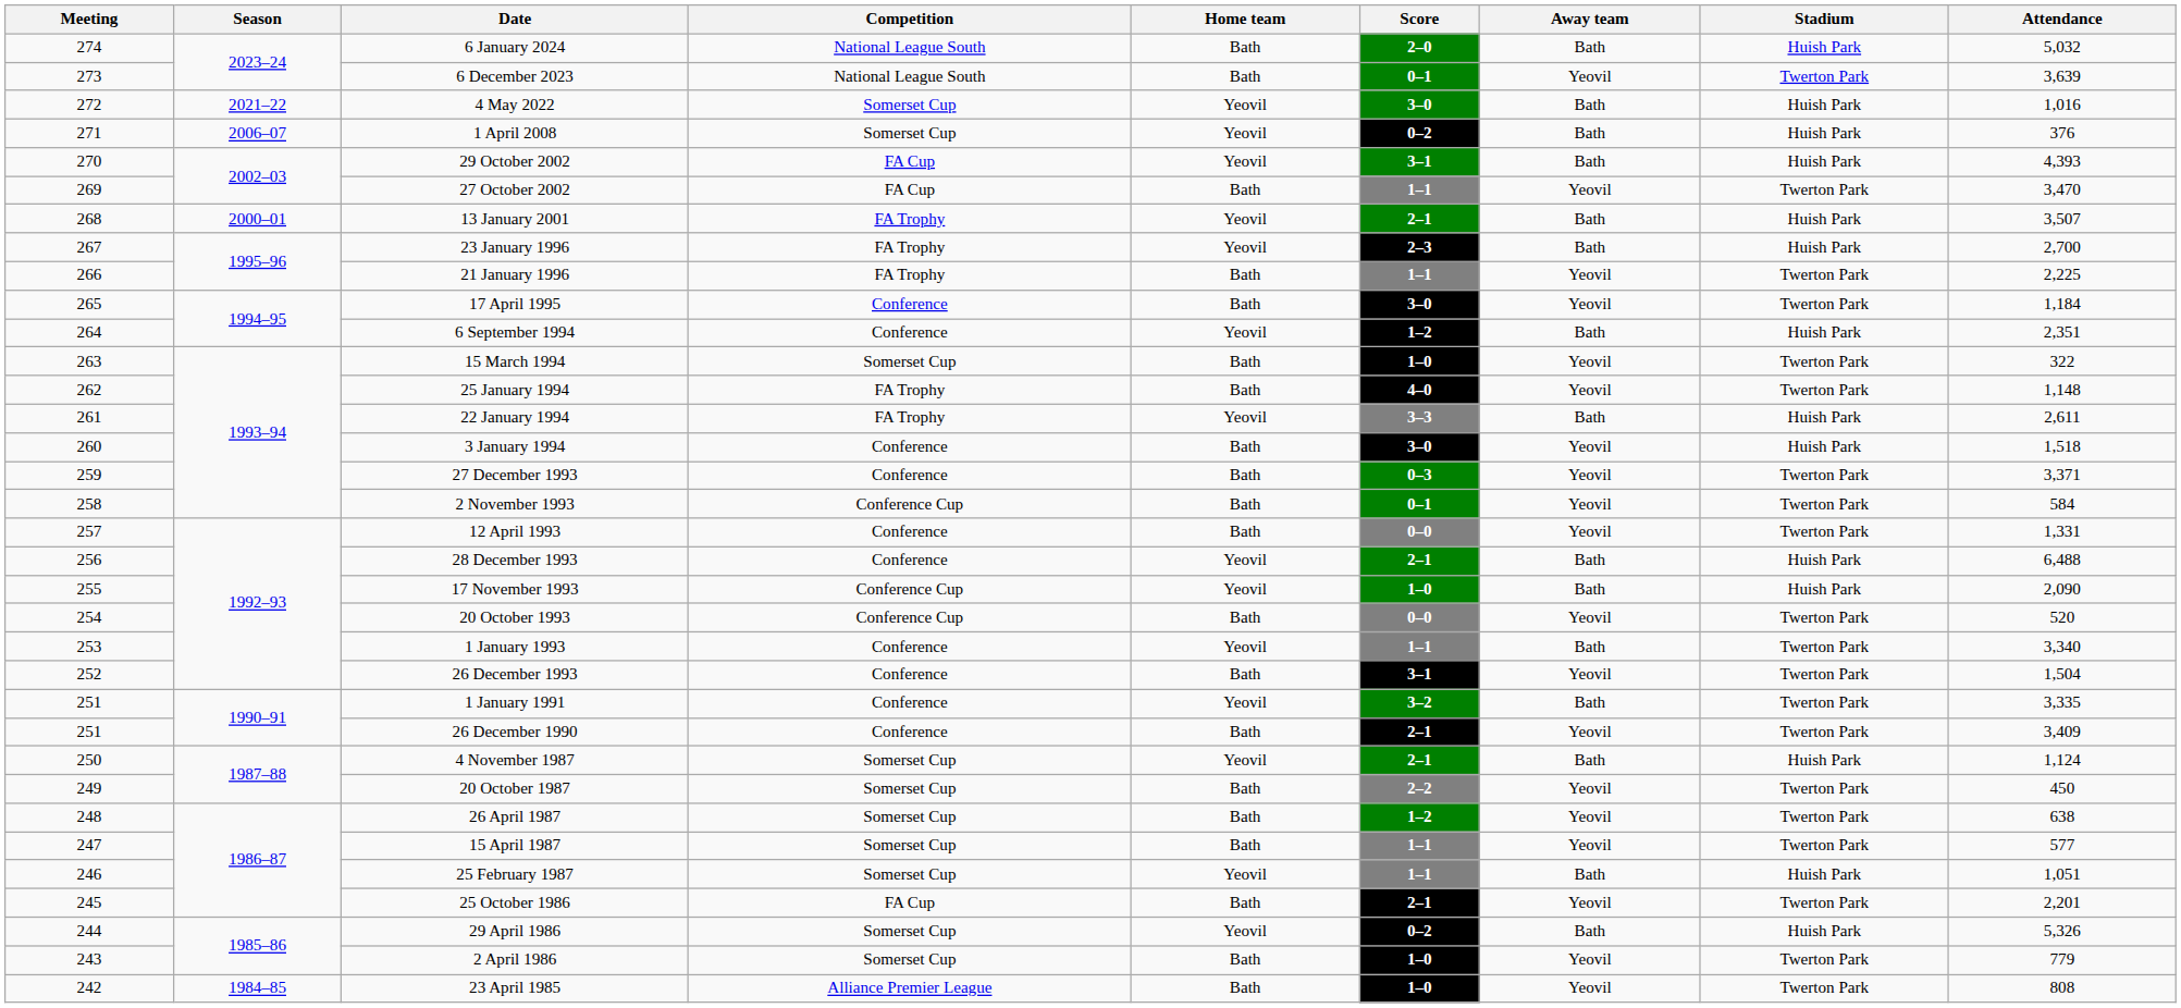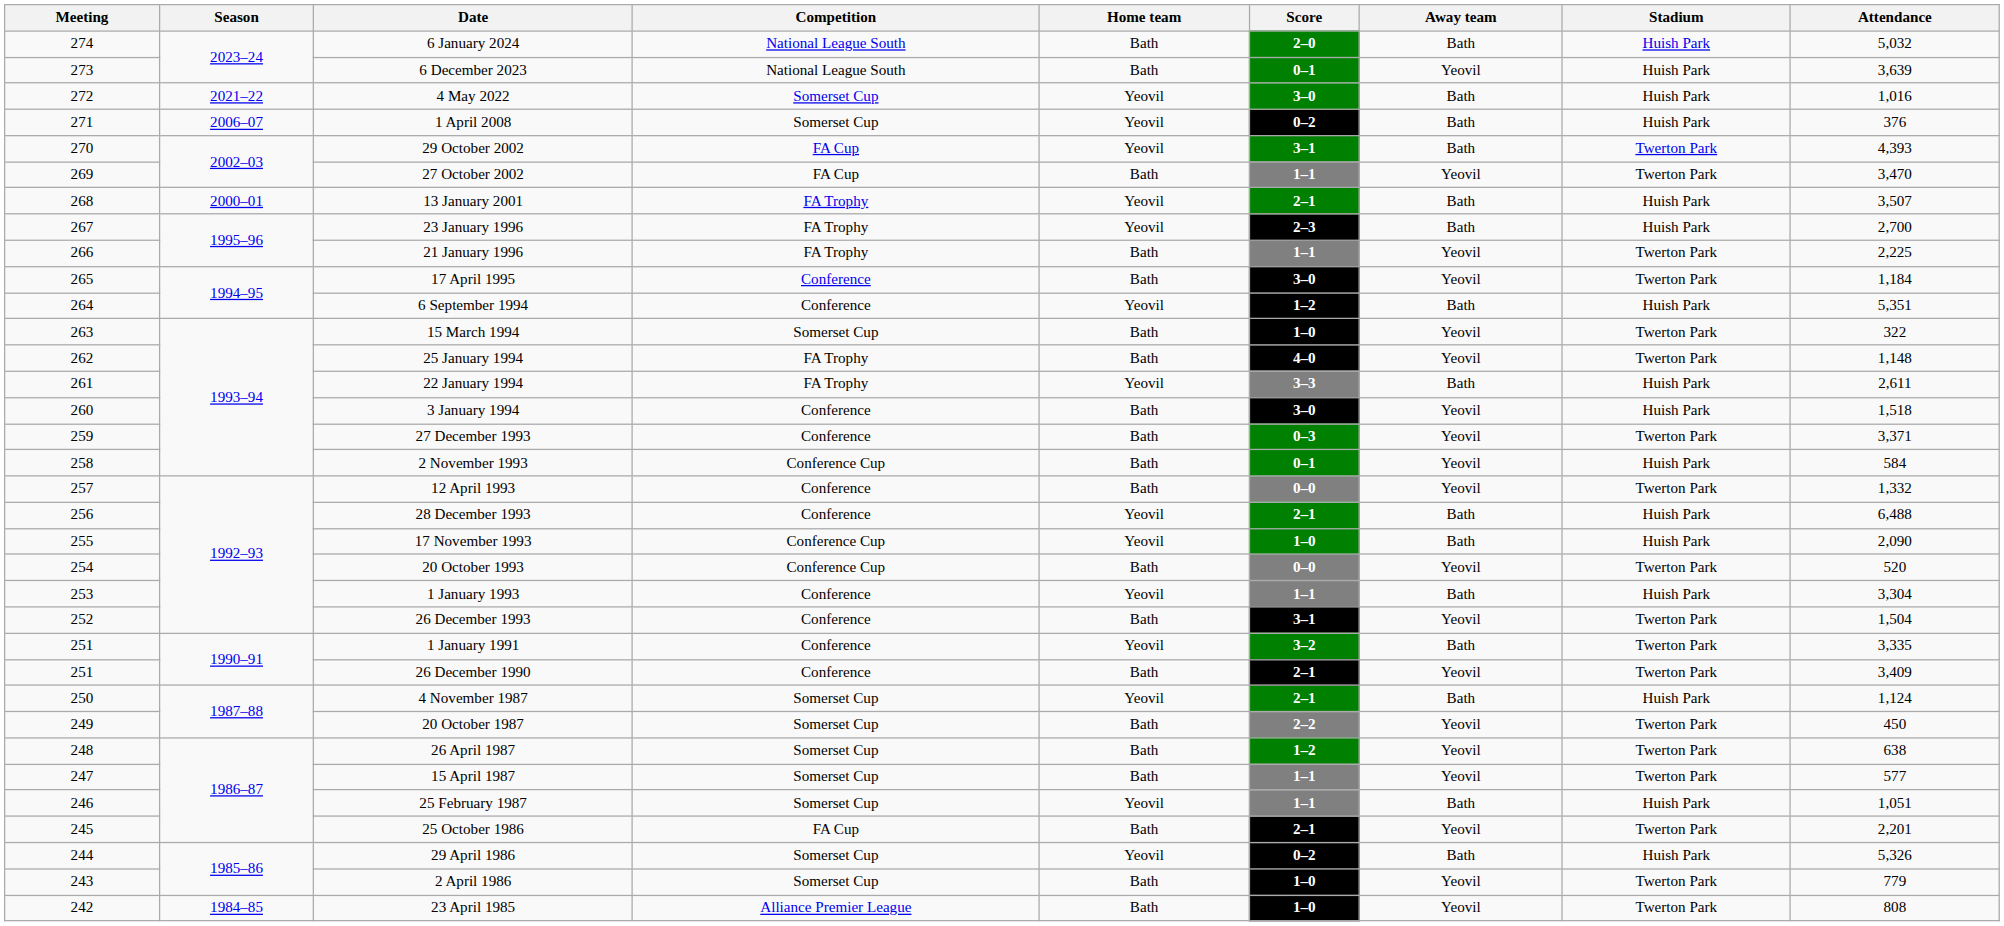 <table class="wikitable" style="text-align: center; width: 100%; font-size: 12px">
 <tr>
 <th>Meeting</th>
 <th>Season</th>
 <th>Date</th>
 <th>Competition</th>
 <th>Home team</th>
 <th>Score</th>
 <th>Away team</th>
 <th>Stadium</th>
 <th>Attendance</th>
 </tr>
 <tr>
 <td>274</td>
 <td rowspan="2"><a href='#'>2023–24</a></td>
 <td>6 January 2024</td>
 <td><a href='#'>National League South</a></td>
 <td>Bath</td>
 <td style="background:#008000; text-align:center; color:white;"><strong>2–0</strong></td>
 <td>Bath</td>
 <td><a href='#'>Huish Park</a></td>
 <td>5,032</td>
 </tr>
 <tr>
 <td>273</td>
 <td>6 December 2023</td>
 <td>National League South</td>
 <td>Bath</td>
 <td style="background:#008000; text-align:center; color:white;"><strong>0–1</strong></td>
 <td>Yeovil</td>
-<td><a href='#'>Twerton Park</a></td>
+<td>Huish Park</td>
 <td>3,639</td>
 </tr>
 <tr>
 <td>272</td>
 <td><a href='#'>2021–22</a></td>
 <td>4 May 2022</td>
 <td><a href='#'>Somerset Cup</a></td>
 <td>Yeovil</td>
 <td style="background:#008000; text-align:center; color:white;"><strong>3–0</strong></td>
 <td>Bath</td>
 <td>Huish Park</td>
 <td>1,016</td>
 </tr>
 <tr>
 <td>271</td>
 <td><a href='#'>2006–07</a></td>
 <td>1 April 2008</td>
 <td>Somerset Cup</td>
 <td>Yeovil</td>
 <td style="background:black; text-align:center; color:white;"><strong>0–2</strong></td>
 <td>Bath</td>
 <td>Huish Park</td>
 <td>376</td>
 </tr>
 <tr>
 <td>270</td>
 <td rowspan="2"><a href='#'>2002–03</a></td>
 <td>29 October 2002</td>
 <td><a href='#'>FA Cup</a></td>
 <td>Yeovil</td>
 <td style="background:#008000; text-align:center; color:white;"><strong>3–1</strong></td>
 <td>Bath</td>
-<td>Huish Park</td>
+<td><a href='#'>Twerton Park</a></td>
 <td>4,393</td>
 </tr>
 <tr>
 <td>269</td>
 <td>27 October 2002</td>
 <td>FA Cup</td>
 <td>Bath</td>
 <td style="background:gray; text-align:center; color:white;"><strong>1–1</strong></td>
 <td>Yeovil</td>
 <td>Twerton Park</td>
 <td>3,470</td>
 </tr>
 <tr>
 <td>268</td>
 <td><a href='#'>2000–01</a></td>
 <td>13 January 2001</td>
 <td><a href='#'>FA Trophy</a></td>
 <td>Yeovil</td>
 <td style="background:#008000; text-align:center; color:white;"><strong>2–1</strong></td>
 <td>Bath</td>
 <td>Huish Park</td>
 <td>3,507</td>
 </tr>
 <tr>
 <td>267</td>
 <td rowspan="2"><a href='#'>1995–96</a></td>
 <td>23 January 1996</td>
 <td>FA Trophy</td>
 <td>Yeovil</td>
 <td style="background:black; text-align:center; color:white;"><strong>2–3</strong></td>
 <td>Bath</td>
 <td>Huish Park</td>
 <td>2,700</td>
 </tr>
 <tr>
 <td>266</td>
 <td>21 January 1996</td>
 <td>FA Trophy</td>
 <td>Bath</td>
 <td style="background:gray; text-align:center; color:white;"><strong>1–1</strong></td>
 <td>Yeovil</td>
 <td>Twerton Park</td>
 <td>2,225</td>
 </tr>
 <tr>
 <td>265</td>
 <td rowspan="2"><a href='#'>1994–95</a></td>
 <td>17 April 1995</td>
 <td><a href='#'>Conference</a></td>
 <td>Bath</td>
 <td style="background:black; text-align:center; color:white;"><strong>3–0</strong></td>
 <td>Yeovil</td>
 <td>Twerton Park</td>
 <td>1,184</td>
 </tr>
 <tr>
 <td>264</td>
 <td>6 September 1994</td>
 <td>Conference</td>
 <td>Yeovil</td>
 <td style="background:black; text-align:center; color:white;"><strong>1–2</strong></td>
 <td>Bath</td>
 <td>Huish Park</td>
-<td>2,351</td>
+<td>5,351</td>
 </tr>
 <tr>
 <td>263</td>
 <td rowspan="6"><a href='#'>1993–94</a></td>
 <td>15 March 1994</td>
 <td>Somerset Cup</td>
 <td>Bath</td>
 <td style="background:black; text-align:center; color:white;"><strong>1–0</strong></td>
 <td>Yeovil</td>
 <td>Twerton Park</td>
 <td>322</td>
 </tr>
 <tr>
 <td>262</td>
 <td>25 January 1994</td>
 <td>FA Trophy</td>
 <td>Bath</td>
 <td style="background:black; text-align:center; color:white;"><strong>4–0</strong></td>
 <td>Yeovil</td>
 <td>Twerton Park</td>
 <td>1,148</td>
 </tr>
 <tr>
 <td>261</td>
 <td>22 January 1994</td>
 <td>FA Trophy</td>
 <td>Yeovil</td>
 <td style="background:gray; text-align:center; color:white;"><strong>3–3</strong></td>
 <td>Bath</td>
 <td>Huish Park</td>
 <td>2,611</td>
 </tr>
 <tr>
 <td>260</td>
 <td>3 January 1994</td>
 <td>Conference</td>
 <td>Bath</td>
 <td style="background:black; text-align:center; color:white;"><strong>3–0</strong></td>
 <td>Yeovil</td>
 <td>Huish Park</td>
 <td>1,518</td>
 </tr>
 <tr>
 <td>259</td>
 <td>27 December 1993</td>
 <td>Conference</td>
 <td>Bath</td>
 <td style="background:#008000; text-align:center; color:white;"><strong>0–3</strong></td>
 <td>Yeovil</td>
 <td>Twerton Park</td>
 <td>3,371</td>
 </tr>
 <tr>
 <td>258</td>
 <td>2 November 1993</td>
 <td>Conference Cup</td>
 <td>Bath</td>
 <td style="background:#008000; text-align:center; color:white;"><strong>0–1</strong></td>
 <td>Yeovil</td>
-<td>Twerton Park</td>
+<td>Huish Park</td>
 <td>584</td>
 </tr>
 <tr>
 <td>257</td>
 <td rowspan="6"><a href='#'>1992–93</a></td>
 <td>12 April 1993</td>
 <td>Conference</td>
 <td>Bath</td>
 <td style="background:gray; text-align:center; color:white;"><strong>0–0</strong></td>
 <td>Yeovil</td>
 <td>Twerton Park</td>
-<td>1,331</td>
+<td>1,332</td>
 </tr>
 <tr>
 <td>256</td>
 <td>28 December 1993</td>
 <td>Conference</td>
 <td>Yeovil</td>
 <td style="background:#008000; text-align:center; color:white;"><strong>2–1</strong></td>
 <td>Bath</td>
 <td>Huish Park</td>
 <td>6,488</td>
 </tr>
 <tr>
 <td>255</td>
 <td>17 November 1993</td>
 <td>Conference Cup</td>
 <td>Yeovil</td>
 <td style="background:#008000; text-align:center; color:white;"><strong>1–0</strong></td>
 <td>Bath</td>
 <td>Huish Park</td>
 <td>2,090</td>
 </tr>
 <tr>
 <td>254</td>
 <td>20 October 1993</td>
 <td>Conference Cup</td>
 <td>Bath</td>
 <td style="background:gray; text-align:center; color:white;"><strong>0–0</strong></td>
 <td>Yeovil</td>
 <td>Twerton Park</td>
 <td>520</td>
 </tr>
 <tr>
 <td>253</td>
 <td>1 January 1993</td>
 <td>Conference</td>
 <td>Yeovil</td>
 <td style="background:gray; text-align:center; color:white;"><strong>1–1</strong></td>
 <td>Bath</td>
-<td>Twerton Park</td>
-<td>3,340</td>
+<td>Huish Park</td>
+<td>3,304</td>
 </tr>
 <tr>
 <td>252</td>
 <td>26 December 1993</td>
 <td>Conference</td>
 <td>Bath</td>
 <td style="background:black; text-align:center; color:white;"><strong>3–1</strong></td>
 <td>Yeovil</td>
 <td>Twerton Park</td>
 <td>1,504</td>
 </tr>
 <tr>
 <td>251</td>
 <td rowspan="2"><a href='#'>1990–91</a></td>
 <td>1 January 1991</td>
 <td>Conference</td>
 <td>Yeovil</td>
 <td style="background:#008000; text-align:center; color:white;"><strong>3–2</strong></td>
 <td>Bath</td>
 <td>Twerton Park</td>
 <td>3,335</td>
 </tr>
 <tr>
 <td>251</td>
 <td>26 December 1990</td>
 <td>Conference</td>
 <td>Bath</td>
 <td style="background:black; text-align:center; color:white;"><strong>2–1</strong></td>
 <td>Yeovil</td>
 <td>Twerton Park</td>
 <td>3,409</td>
 </tr>
 <tr>
 <td>250</td>
 <td rowspan="2"><a href='#'>1987–88</a></td>
 <td>4 November 1987</td>
 <td>Somerset Cup</td>
 <td>Yeovil</td>
 <td style="background:#008000; text-align:center; color:white;"><strong>2–1</strong></td>
 <td>Bath</td>
 <td>Huish Park</td>
 <td>1,124</td>
 </tr>
 <tr>
 <td>249</td>
 <td>20 October 1987</td>
 <td>Somerset Cup</td>
 <td>Bath</td>
 <td style="background:gray; text-align:center; color:white;"><strong>2–2</strong></td>
 <td>Yeovil</td>
 <td>Twerton Park</td>
 <td>450</td>
 </tr>
 <tr>
 <td>248</td>
 <td rowspan="4"><a href='#'>1986–87</a></td>
 <td>26 April 1987</td>
 <td>Somerset Cup</td>
 <td>Bath</td>
 <td style="background:#008000; text-align:center; color:white;"><strong>1–2</strong></td>
 <td>Yeovil</td>
 <td>Twerton Park</td>
 <td>638</td>
 </tr>
 <tr>
 <td>247</td>
 <td>15 April 1987</td>
 <td>Somerset Cup</td>
 <td>Bath</td>
 <td style="background:gray; text-align:center; color:white;"><strong>1–1</strong></td>
 <td>Yeovil</td>
 <td>Twerton Park</td>
 <td>577</td>
 </tr>
 <tr>
 <td>246</td>
 <td>25 February 1987</td>
 <td>Somerset Cup</td>
 <td>Yeovil</td>
 <td style="background:gray; text-align:center; color:white;"><strong>1–1</strong></td>
 <td>Bath</td>
 <td>Huish Park</td>
 <td>1,051</td>
 </tr>
 <tr>
 <td>245</td>
 <td>25 October 1986</td>
 <td>FA Cup</td>
 <td>Bath</td>
 <td style="background:black; text-align:center; color:white;"><strong>2–1</strong></td>
 <td>Yeovil</td>
 <td>Twerton Park</td>
 <td>2,201</td>
 </tr>
 <tr>
 <td>244</td>
 <td rowspan="2"><a href='#'>1985–86</a></td>
 <td>29 April 1986</td>
 <td>Somerset Cup</td>
 <td>Yeovil</td>
 <td style="background:black; text-align:center; color:white;"><strong>0–2</strong></td>
 <td>Bath</td>
 <td>Huish Park</td>
 <td>5,326</td>
 </tr>
 <tr>
 <td>243</td>
 <td>2 April 1986</td>
 <td>Somerset Cup</td>
 <td>Bath</td>
 <td style="background:black; text-align:center; color:white;"><strong>1–0</strong></td>
 <td>Yeovil</td>
 <td>Twerton Park</td>
 <td>779</td>
 </tr>
 <tr>
 <td>242</td>
 <td><a href='#'>1984–85</a></td>
 <td>23 April 1985</td>
 <td><a href='#'>Alliance Premier League</a></td>
 <td>Bath</td>
 <td style="background:black; text-align:center; color:white;"><strong>1–0</strong></td>
 <td>Yeovil</td>
 <td>Twerton Park</td>
 <td>808</td>
 </tr>
 </table>
